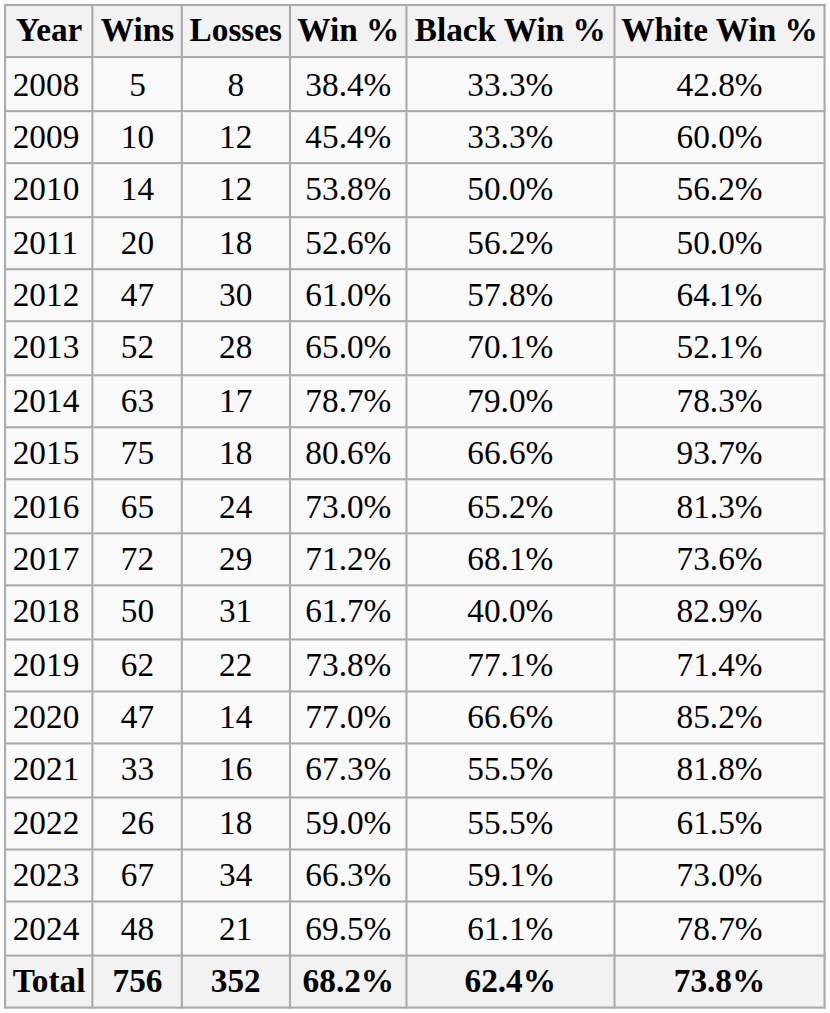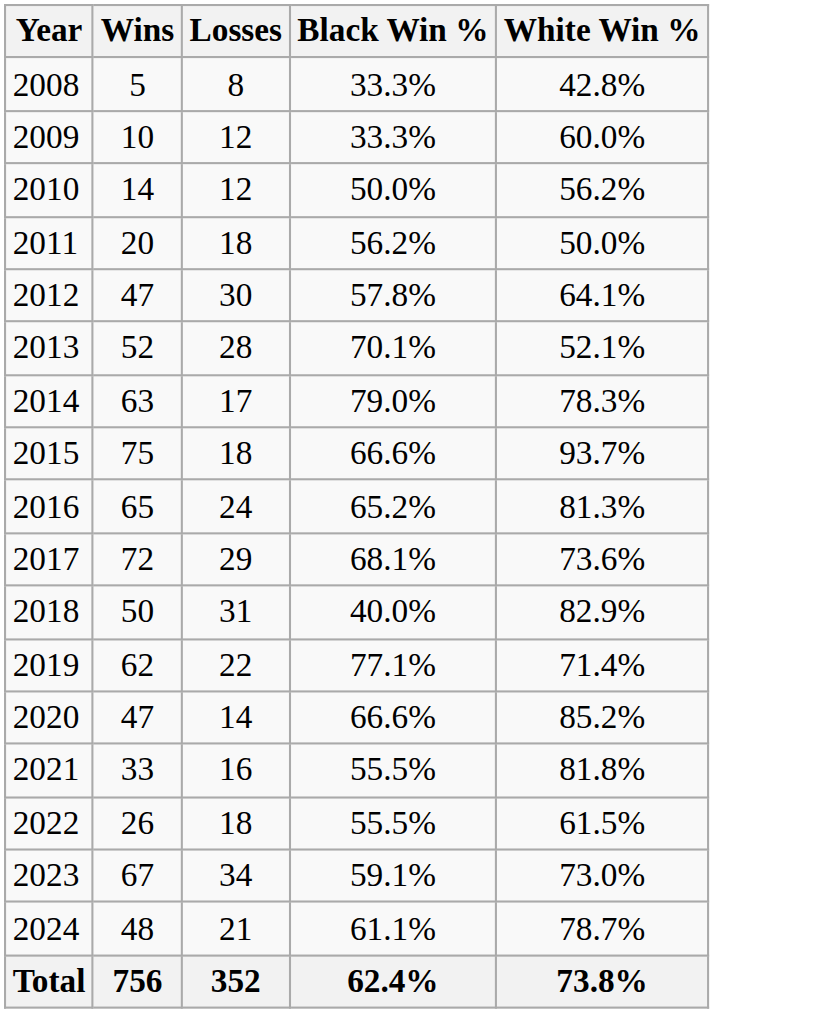 <table class="wikitable sortable">
 <tr>
 <th>Year</th>
 <th>Wins</th>
 <th>Losses</th>
-<th>Win %</th>
 <th>Black Win %</th>
 <th>White Win %</th>
 </tr>
 <tr>
 <td>2008</td>
 <td style="text-align:center;">5</td>
 <td style="text-align:center;">8</td>
-<td style="text-align:center;">38.4%</td>
 <td style="text-align:center;">33.3%</td>
 <td style="text-align:center;">42.8%</td>
 </tr>
 <tr>
 <td>2009</td>
 <td style="text-align:center;">10</td>
 <td style="text-align:center;">12</td>
-<td style="text-align:center;">45.4%</td>
 <td style="text-align:center;">33.3%</td>
 <td style="text-align:center;">60.0%</td>
 </tr>
 <tr>
 <td>2010</td>
 <td style="text-align:center;">14</td>
 <td style="text-align:center;">12</td>
-<td style="text-align:center;">53.8%</td>
 <td style="text-align:center;">50.0%</td>
 <td style="text-align:center;">56.2%</td>
 </tr>
 <tr>
 <td>2011</td>
 <td style="text-align:center;">20</td>
 <td style="text-align:center;">18</td>
-<td style="text-align:center;">52.6%</td>
 <td style="text-align:center;">56.2%</td>
 <td style="text-align:center;">50.0%</td>
 </tr>
 <tr>
 <td>2012</td>
 <td style="text-align:center;">47</td>
 <td style="text-align:center;">30</td>
-<td style="text-align:center;">61.0%</td>
 <td style="text-align:center;">57.8%</td>
 <td style="text-align:center;">64.1%</td>
 </tr>
 <tr>
 <td>2013</td>
 <td style="text-align:center;">52</td>
 <td style="text-align:center;">28</td>
-<td style="text-align:center;">65.0%</td>
 <td style="text-align:center;">70.1%</td>
 <td style="text-align:center;">52.1%</td>
 </tr>
 <tr>
 <td>2014</td>
 <td style="text-align:center;">63</td>
 <td style="text-align:center;">17</td>
-<td style="text-align:center;">78.7%</td>
 <td style="text-align:center;">79.0%</td>
 <td style="text-align:center;">78.3%</td>
 </tr>
 <tr>
 <td>2015</td>
 <td style="text-align:center;">75</td>
 <td style="text-align:center;">18</td>
-<td style="text-align:center;">80.6%</td>
 <td style="text-align:center;">66.6%</td>
 <td style="text-align:center;">93.7%</td>
 </tr>
 <tr>
 <td>2016</td>
 <td style="text-align:center;">65</td>
 <td style="text-align:center;">24</td>
-<td style="text-align:center;">73.0%</td>
 <td style="text-align:center;">65.2%</td>
 <td style="text-align:center;">81.3%</td>
 </tr>
 <tr>
 <td>2017</td>
 <td style="text-align:center;">72</td>
 <td style="text-align:center;">29</td>
-<td style="text-align:center;">71.2%</td>
 <td style="text-align:center;">68.1%</td>
 <td style="text-align:center;">73.6%</td>
 </tr>
 <tr>
 <td>2018</td>
 <td style="text-align:center;">50</td>
 <td style="text-align:center;">31</td>
-<td style="text-align:center;">61.7%</td>
 <td style="text-align:center;">40.0%</td>
 <td style="text-align:center;">82.9%</td>
 </tr>
 <tr>
 <td>2019</td>
 <td style="text-align:center;">62</td>
 <td style="text-align:center;">22</td>
-<td style="text-align:center;">73.8%</td>
 <td style="text-align:center;">77.1%</td>
 <td style="text-align:center;">71.4%</td>
 </tr>
 <tr>
 <td>2020</td>
 <td style="text-align:center;">47</td>
 <td style="text-align:center;">14</td>
-<td style="text-align:center;">77.0%</td>
 <td style="text-align:center;">66.6%</td>
 <td style="text-align:center;">85.2%</td>
 </tr>
 <tr>
 <td>2021</td>
 <td style="text-align:center;">33</td>
 <td style="text-align:center;">16</td>
-<td style="text-align:center;">67.3%</td>
 <td style="text-align:center;">55.5%</td>
 <td style="text-align:center;">81.8%</td>
 </tr>
 <tr>
 <td>2022</td>
 <td style="text-align:center;">26</td>
 <td style="text-align:center;">18</td>
-<td style="text-align:center;">59.0%</td>
 <td style="text-align:center;">55.5%</td>
 <td style="text-align:center;">61.5%</td>
 </tr>
 <tr>
 <td>2023</td>
 <td style="text-align:center;">67</td>
 <td style="text-align:center;">34</td>
-<td style="text-align:center;">66.3%</td>
 <td style="text-align:center;">59.1%</td>
 <td style="text-align:center;">73.0%</td>
 </tr>
 <tr>
 <td>2024</td>
 <td style="text-align:center;">48</td>
 <td style="text-align:center;">21</td>
-<td style="text-align:center;">69.5%</td>
 <td style="text-align:center;">61.1%</td>
 <td style="text-align:center;">78.7%</td>
 </tr>
 <tr>
 <th>Total</th>
 <th>756</th>
 <th>352</th>
-<th>68.2%</th>
 <th>62.4%</th>
 <th>73.8%</th>
 </tr>
 </table>
